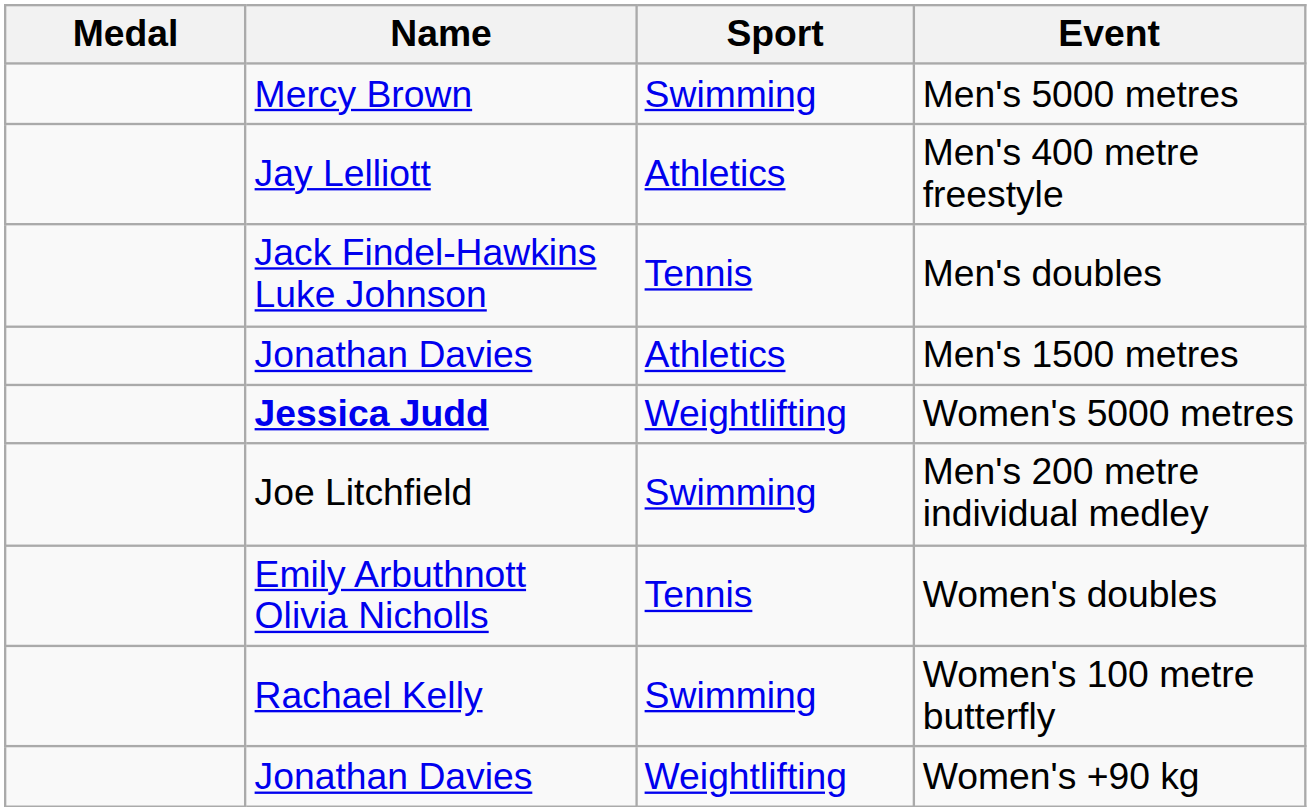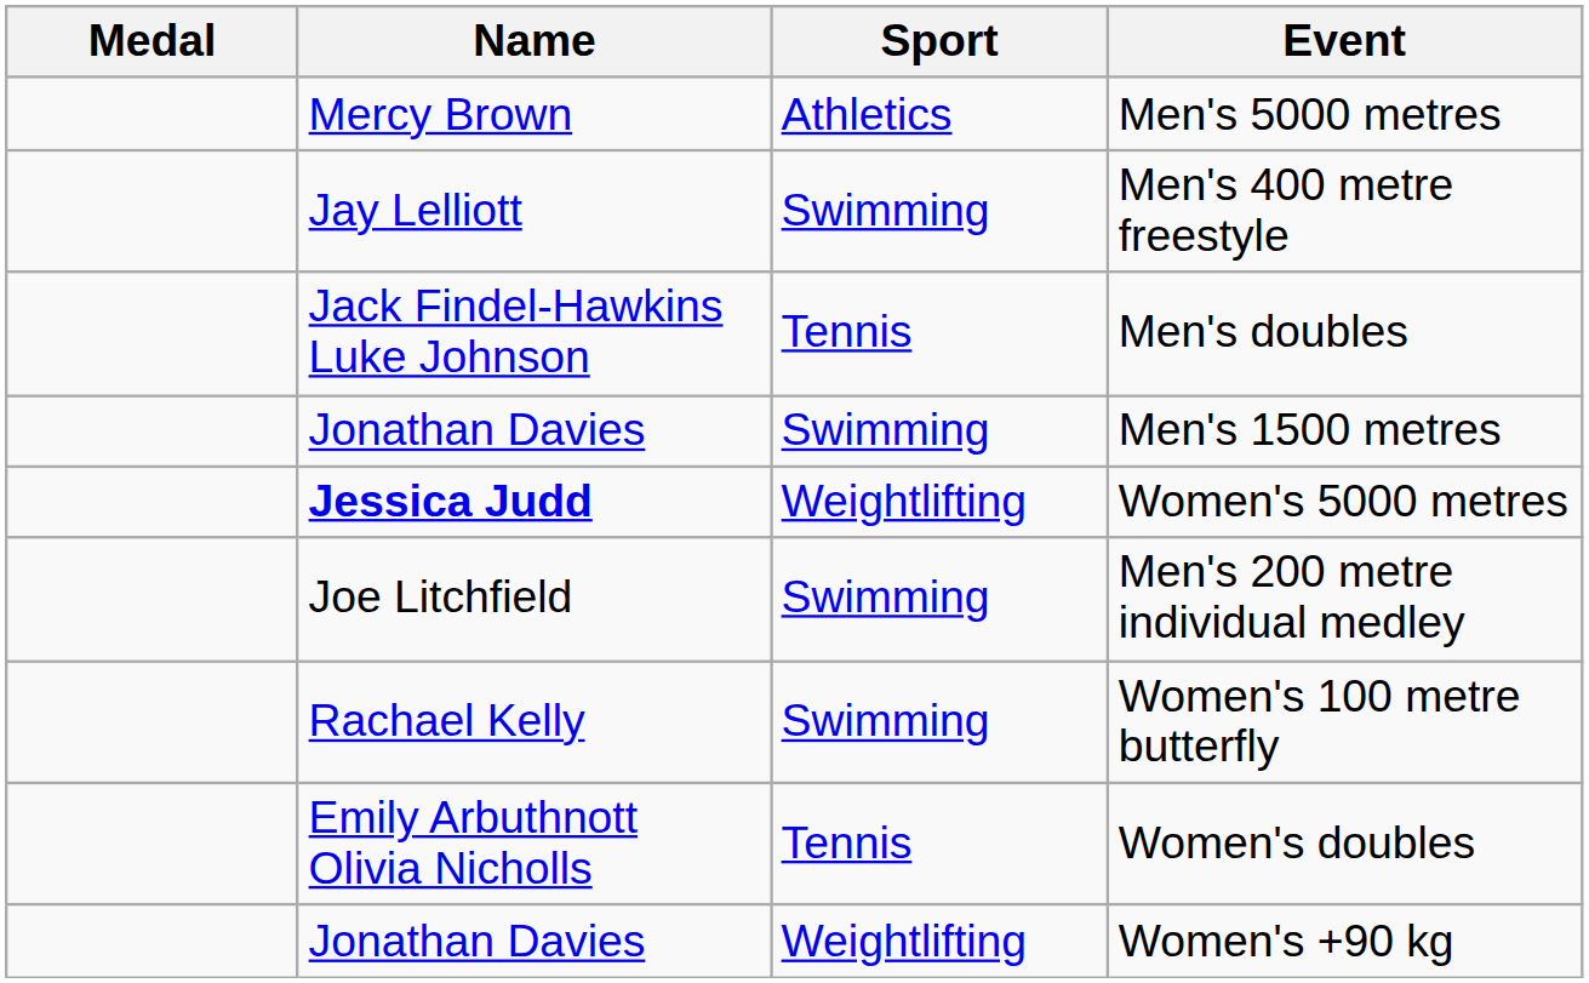 <table class="wikitable">
 <tr>
 <th style="width:6em">Medal</th>
 <th style="width:10em">Name</th>
 <th style="width:7em">Sport</th>
 <th style="width:10em">Event</th>
 </tr>
 <tr>
 <td></td>
 <td><a href='#'>Mercy Brown</a></td>
-<td><a href='#'>Swimming</a></td>
+<td><a href='#'>Athletics</a></td>
 <td>Men's 5000 metres</td>
 </tr>
 <tr>
 <td></td>
 <td><a href='#'>Jay Lelliott</a></td>
-<td><a href='#'>Athletics</a></td>
+<td><a href='#'>Swimming</a></td>
 <td>Men's 400 metre freestyle</td>
 </tr>
 <tr>
 <td></td>
 <td><a href='#'>Jack Findel-Hawkins</a><br> <a href='#'>Luke Johnson</a></td>
 <td><a href='#'>Tennis</a></td>
 <td>Men's doubles</td>
 </tr>
 <tr>
 <td></td>
 <td><a href='#'>Jonathan Davies</a></td>
-<td><a href='#'>Athletics</a></td>
+<td><a href='#'>Swimming</a></td>
 <td>Men's 1500 metres</td>
 </tr>
 <tr>
 <td></td>
 <td><strong><a href='#'>Jessica Judd</a></strong></td>
 <td><a href='#'>Weightlifting</a></td>
 <td>Women's 5000 metres</td>
 </tr>
 <tr>
 <td></td>
 <td>Joe Litchfield</td>
 <td><a href='#'>Swimming</a></td>
 <td>Men's 200 metre individual medley</td>
 </tr>
 <tr>
 <td></td>
+<td><a href='#'>Rachael Kelly</a></td>
+<td><a href='#'>Swimming</a></td>
+<td>Women's 100 metre butterfly</td>
+</tr>
+<tr>
+<td></td>
 <td><a href='#'>Emily Arbuthnott</a><br> <a href='#'>Olivia Nicholls</a></td>
 <td><a href='#'>Tennis</a></td>
 <td>Women's doubles</td>
-</tr>
-<tr>
-<td></td>
-<td><a href='#'>Rachael Kelly</a></td>
-<td><a href='#'>Swimming</a></td>
-<td>Women's 100 metre butterfly</td>
 </tr>
 <tr>
 <td></td>
 <td><a href='#'>Jonathan Davies</a></td>
 <td><a href='#'>Weightlifting</a></td>
 <td>Women's +90 kg</td>
 </tr>
 </table>
